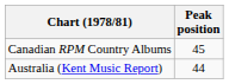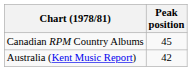 <table class="wikitable">
 <tr>
 <th>Chart (1978/81)</th>
 <th>Peak<br>position</th>
 </tr>
 <tr>
 <td>Canadian <em>RPM</em> Country Albums</td>
 <td align="center">45</td>
 </tr>
 <tr>
 <td>Australia (<a href='#'>Kent Music Report</a>)</td>
-<td style="text-align:center;">44</td>
+<td style="text-align:center;">42</td>
 </tr>
 </table>
